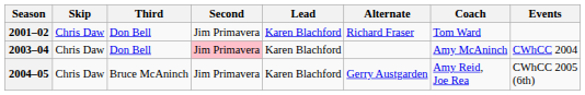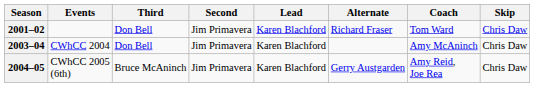 <table class="wikitable">
 <tr>
 <th scope="col" width=60>Season</th>
-<th scope="col">Skip</th>
+<th scope="col">Events</th>
 <th scope="col">Third</th>
 <th scope="col">Second</th>
 <th scope="col">Lead</th>
 <th scope="col">Alternate</th>
 <th scope="col">Coach</th>
-<th scope="col">Events</th>
+<th scope="col">Skip</th>
 </tr>
 <tr>
 <th scope="row">2001–02</th>
-<td><a href='#'>Chris Daw</a></td>
+<td> </td>
 <td><a href='#'>Don Bell</a></td>
 <td>Jim Primavera</td>
 <td><a href='#'>Karen Blachford</a></td>
 <td><a href='#'>Richard Fraser</a></td>
 <td><a href='#'>Tom Ward</a></td>
-<td> </td>
+<td><a href='#'>Chris Daw</a></td>
 </tr>
 <tr>
 <th scope="row">2003–04</th>
-<td>Chris Daw</td>
+<td><a href='#'>CWhCC</a> 2004 <br> </td>
 <td><a href='#'>Don Bell</a></td>
-<td style="background: pink;">Jim Primavera</td>
+<td>Jim Primavera</td>
 <td>Karen Blachford</td>
 <td></td>
 <td><a href='#'>Amy McAninch</a></td>
-<td><a href='#'>CWhCC</a> 2004 <br> </td>
+<td>Chris Daw</td>
 </tr>
 <tr>
 <th scope="row">2004–05</th>
-<td>Chris Daw</td>
+<td>CWhCC 2005 <br> (6th)</td>
 <td>Bruce McAninch</td>
 <td>Jim Primavera</td>
 <td>Karen Blachford</td>
 <td><a href='#'>Gerry Austgarden</a></td>
 <td><a href='#'>Amy Reid</a>,<br><a href='#'>Joe Rea</a></td>
-<td>CWhCC 2005 <br> (6th)</td>
+<td>Chris Daw</td>
 </tr>
 </table>
